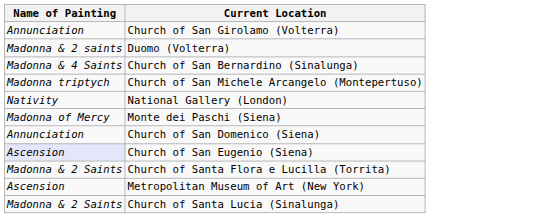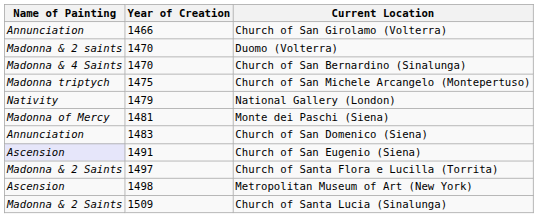 <table class="wikitable">
 <tr>
 <th>Name of Painting</th>
+<th>Year of Creation</th>
 <th>Current Location</th>
 </tr>
 <tr>
 <td><em>Annunciation</em></td>
+<td>1466</td>
 <td>Church of San Girolamo (Volterra)</td>
 </tr>
 <tr>
 <td><em>Madonna & 2 saints</em></td>
+<td>1470</td>
 <td>Duomo (Volterra)</td>
 </tr>
 <tr>
 <td><em>Madonna & 4 Saints</em></td>
+<td>1470</td>
 <td>Church of San Bernardino (Sinalunga)</td>
 </tr>
 <tr>
 <td><em>Madonna triptych</em></td>
+<td>1475</td>
 <td>Church of San Michele Arcangelo (Montepertuso)</td>
 </tr>
 <tr>
 <td><em>Nativity</em></td>
+<td>1479</td>
 <td>National Gallery (London)</td>
 </tr>
 <tr>
 <td><em>Madonna of Mercy</em></td>
+<td>1481</td>
 <td>Monte dei Paschi (Siena)</td>
 </tr>
 <tr>
 <td><em>Annunciation</em></td>
+<td>1483</td>
 <td>Church of San Domenico (Siena)</td>
 </tr>
 <tr>
 <td style="background: lavender;"><em>Ascension</em></td>
+<td>1491</td>
 <td>Church of San Eugenio (Siena)</td>
 </tr>
 <tr>
 <td><em>Madonna & 2 Saints</em></td>
+<td>1497</td>
 <td>Church of Santa Flora e Lucilla (Torrita)</td>
 </tr>
 <tr>
 <td><em>Ascension</em></td>
+<td>1498</td>
 <td>Metropolitan Museum of Art (New York)</td>
 </tr>
 <tr>
 <td><em>Madonna & 2 Saints</em></td>
+<td>1509</td>
 <td>Church of Santa Lucia (Sinalunga)</td>
 </tr>
 </table>
